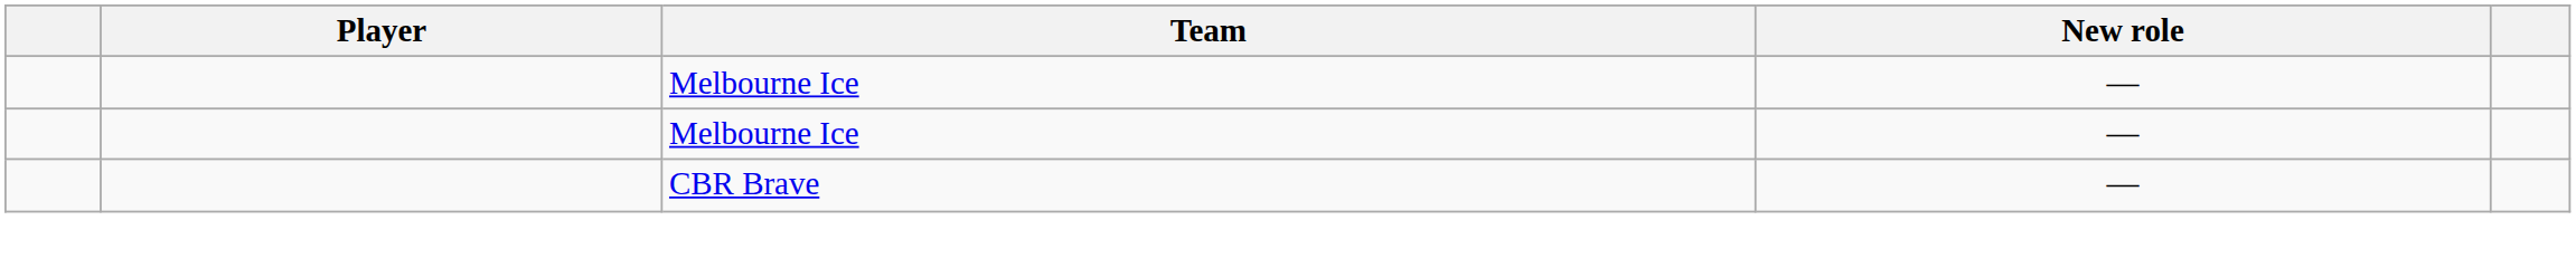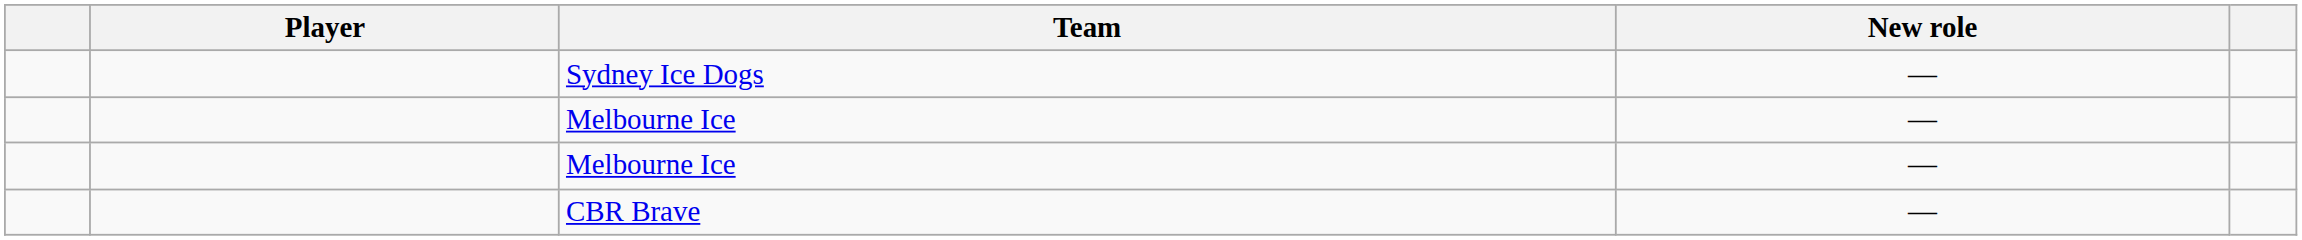 <table class="sortable wikitable" width=80% font-size=90%>
 <tr>
 <th width=40></th>
 <th>Player</th>
 <th>Team</th>
 <th>New role</th>
 <th class="unsortable"></th>
+</tr>
+<tr>
+<td align="center"></td>
+<td></td>
+<td><a href='#'>Sydney Ice Dogs</a></td>
+<td align="center">—</td>
+<td></td>
 </tr>
 <tr>
 <td align="center"></td>
 <td></td>
 <td><a href='#'>Melbourne Ice</a></td>
 <td align="center">—</td>
 <td></td>
 </tr>
 <tr>
 <td align="center"></td>
 <td></td>
 <td><a href='#'>Melbourne Ice</a></td>
 <td align="center">—</td>
 <td></td>
 </tr>
 <tr>
 <td align="center"></td>
 <td></td>
 <td><a href='#'>CBR Brave</a></td>
 <td align="center">—</td>
 <td></td>
 </tr>
 </table>
